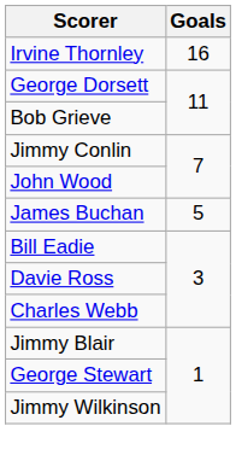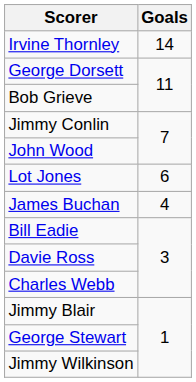 <table class="wikitable">
 <tr>
 <th>Scorer</th>
 <th>Goals</th>
 </tr>
 <tr>
 <td> <a href='#'>Irvine Thornley</a></td>
-<td align=center>16</td>
+<td align=center>14</td>
 </tr>
 <tr>
 <td> <a href='#'>George Dorsett</a></td>
 <td rowspan="2" align=center>11</td>
 </tr>
 <tr>
 <td>Bob Grieve</td>
 </tr>
 <tr>
 <td>Jimmy Conlin</td>
 <td rowspan="2" align=center>7</td>
 </tr>
 <tr>
 <td> <a href='#'>John Wood</a></td>
 </tr>
 <tr>
+<td> <a href='#'>Lot Jones</a></td>
+<td align=center>6</td>
+</tr>
+<tr>
 <td> <a href='#'>James Buchan</a></td>
-<td align=center>5</td>
+<td align=center>4</td>
 </tr>
 <tr>
 <td> <a href='#'>Bill Eadie</a></td>
 <td rowspan="3" align=center>3</td>
 </tr>
 <tr>
 <td> <a href='#'>Davie Ross</a></td>
 </tr>
 <tr>
 <td> <a href='#'>Charles Webb</a></td>
 </tr>
 <tr>
 <td>Jimmy Blair</td>
 <td rowspan="3" align=center>1</td>
 </tr>
 <tr>
 <td> <a href='#'>George Stewart</a></td>
 </tr>
 <tr>
 <td>Jimmy Wilkinson</td>
 </tr>
 </table>
